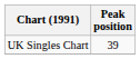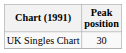 <table class="wikitable">
 <tr>
 <th>Chart (1991)</th>
 <th>Peak<br>position</th>
 </tr>
 <tr>
 <td>UK Singles Chart</td>
-<td style="text-align:center;">39</td>
+<td style="text-align:center;">30</td>
 </tr>
 <tr>
 </tr>
 </table>
